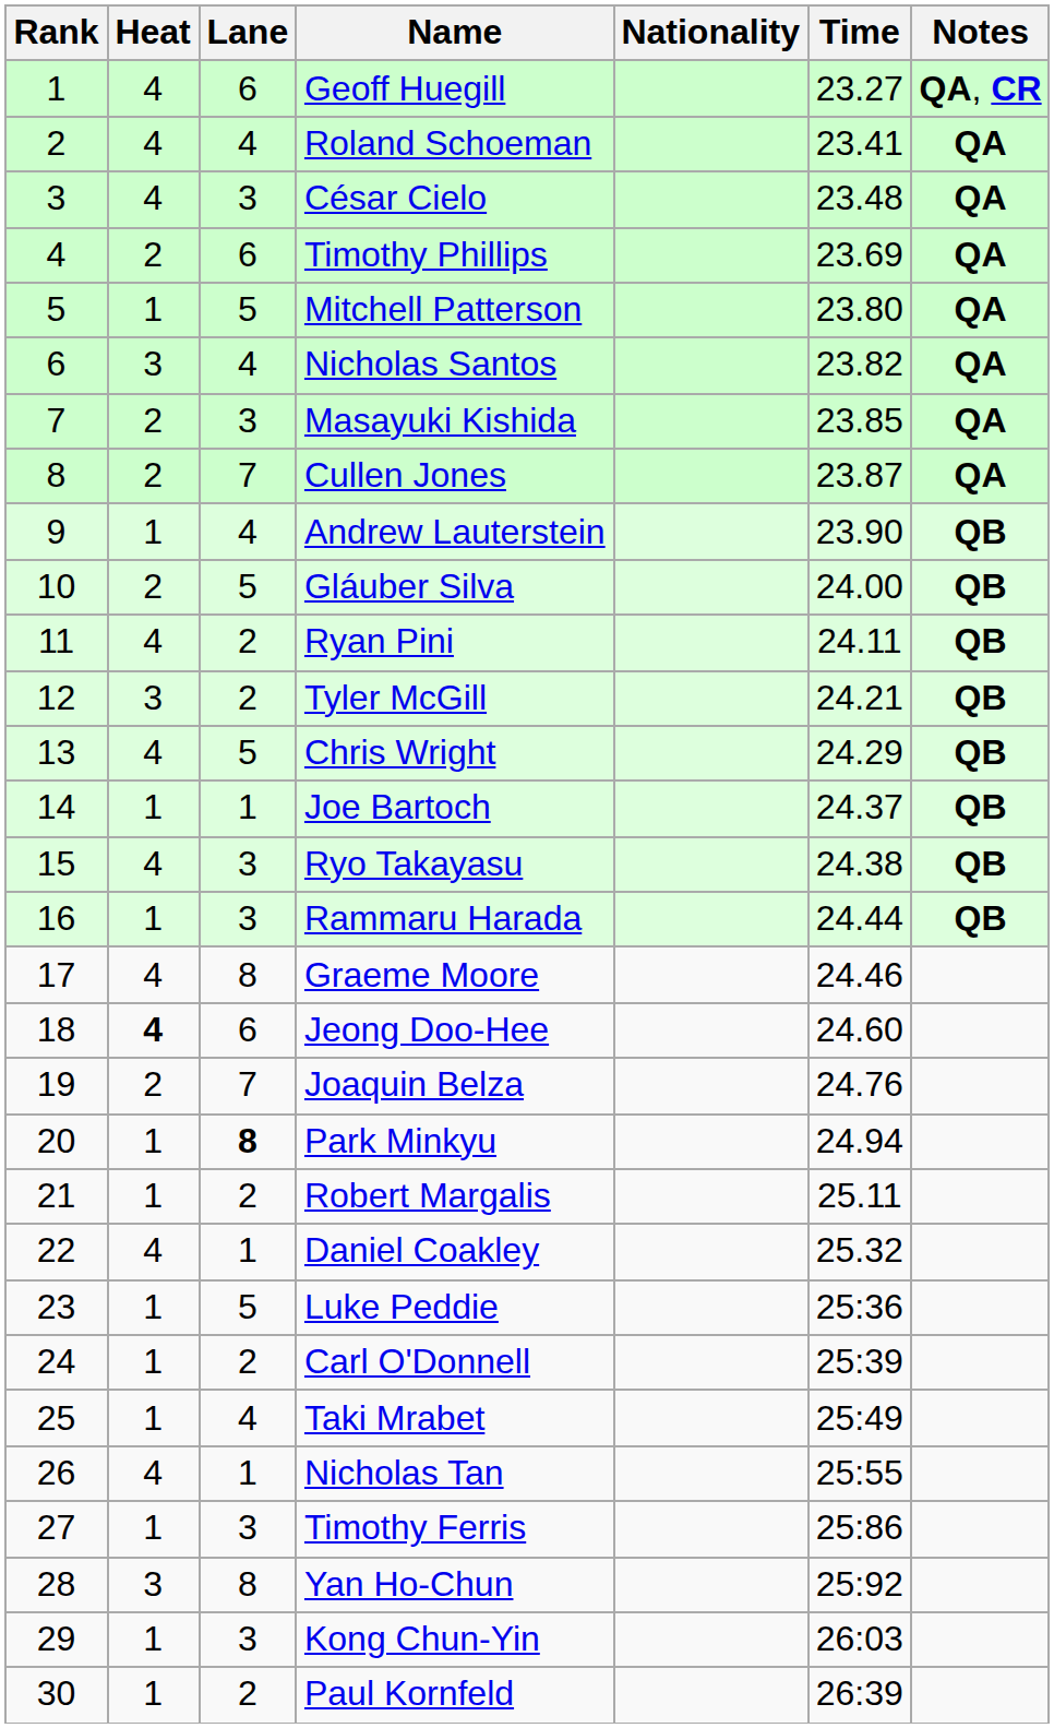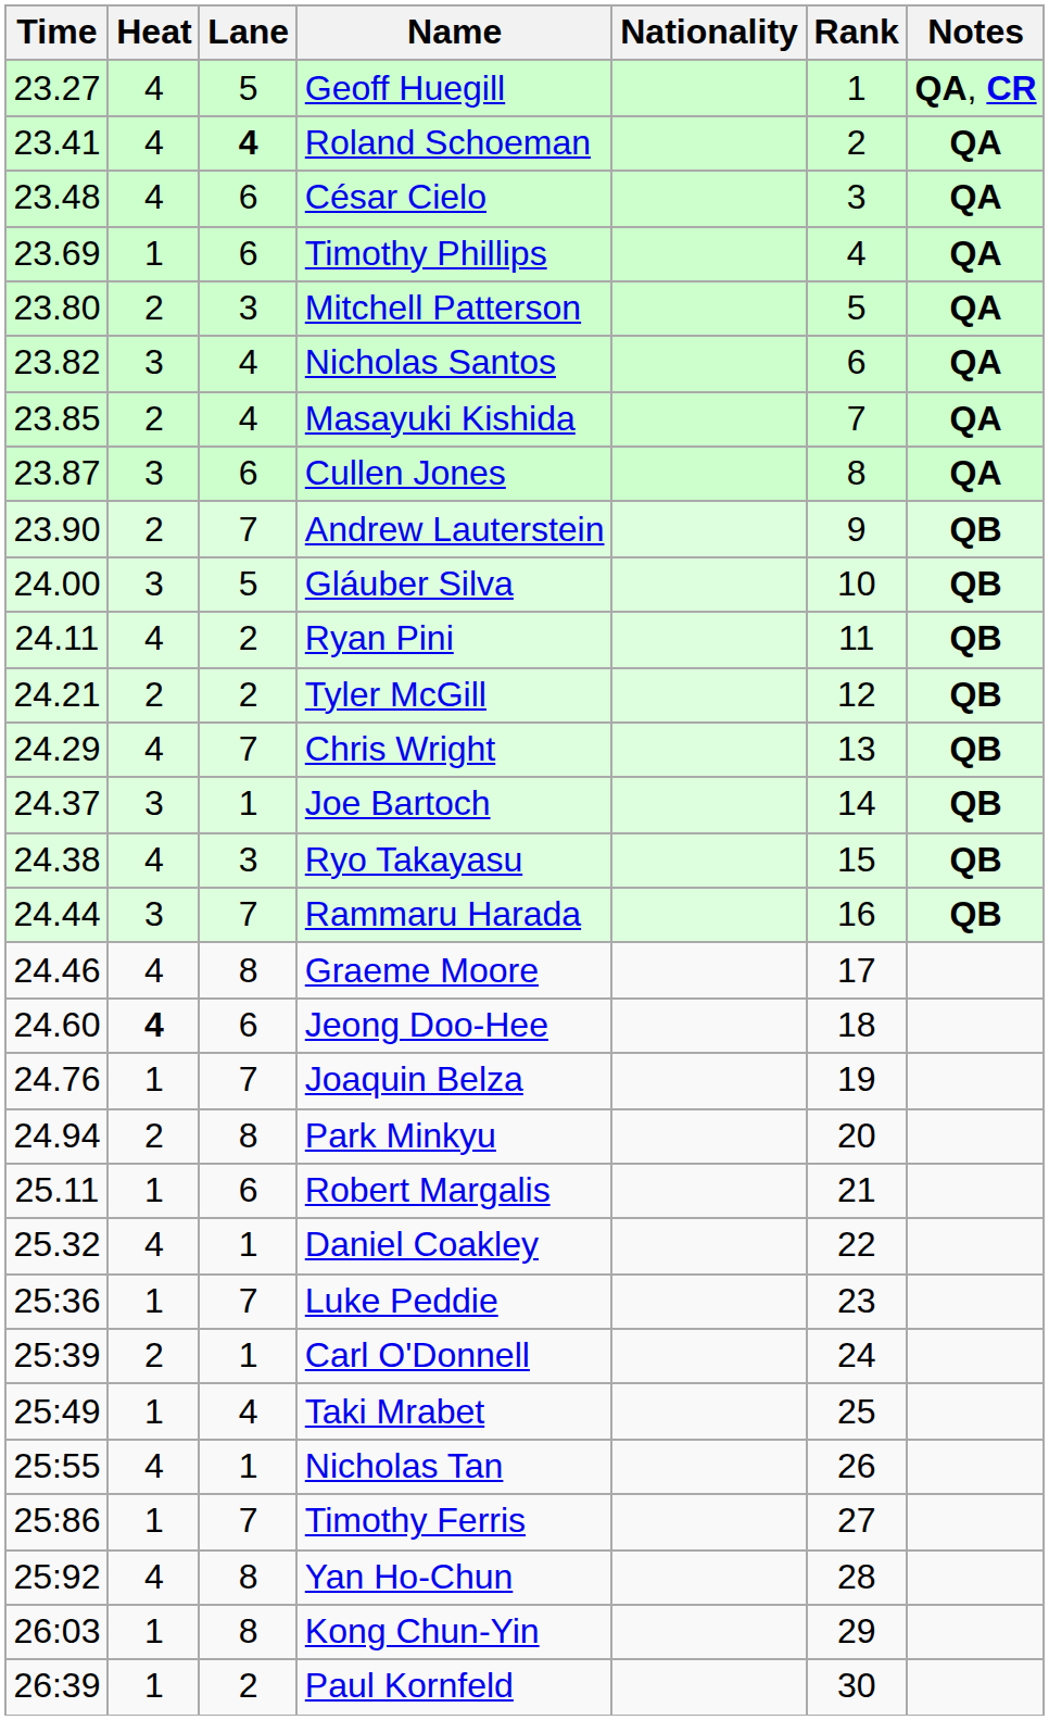 <table class="wikitable sortable" style="text-align:center">
 <tr>
-<th>Rank</th>
+<th>Time</th>
 <th>Heat</th>
 <th>Lane</th>
 <th>Name</th>
 <th>Nationality</th>
-<th>Time</th>
+<th>Rank</th>
 <th>Notes</th>
 </tr>
 <tr bgcolor=ccffcc>
-<td>1</td>
+<td>23.27</td>
 <td>4</td>
-<td>6</td>
+<td>5</td>
 <td align=left><a href='#'>Geoff Huegill</a></td>
 <td align=left></td>
-<td>23.27</td>
+<td>1</td>
 <td><strong>QA</strong>, <strong><a href='#'>CR</a></strong></td>
 </tr>
 <tr bgcolor=ccffcc>
-<td>2</td>
+<td>23.41</td>
 <td>4</td>
-<td>4</td>
+<td><strong>4</strong></td>
 <td align=left><a href='#'>Roland Schoeman</a></td>
 <td align=left></td>
-<td>23.41</td>
+<td>2</td>
 <td><strong>QA</strong></td>
 </tr>
 <tr bgcolor=ccffcc>
-<td>3</td>
+<td>23.48</td>
 <td>4</td>
-<td>3</td>
+<td>6</td>
 <td align=left><a href='#'>César Cielo</a></td>
 <td align=left></td>
-<td>23.48</td>
+<td>3</td>
 <td><strong>QA</strong></td>
 </tr>
 <tr bgcolor=ccffcc>
-<td>4</td>
-<td>2</td>
+<td>23.69</td>
+<td>1</td>
 <td>6</td>
 <td align=left><a href='#'>Timothy Phillips</a></td>
 <td align=left></td>
-<td>23.69</td>
+<td>4</td>
 <td><strong>QA</strong></td>
 </tr>
 <tr bgcolor=ccffcc>
-<td>5</td>
-<td>1</td>
-<td>5</td>
+<td>23.80</td>
+<td>2</td>
+<td>3</td>
 <td align=left><a href='#'>Mitchell Patterson</a></td>
 <td align=left></td>
-<td>23.80</td>
+<td>5</td>
 <td><strong>QA</strong></td>
 </tr>
 <tr bgcolor=ccffcc>
-<td>6</td>
+<td>23.82</td>
 <td>3</td>
 <td>4</td>
 <td align=left><a href='#'>Nicholas Santos</a></td>
 <td align=left></td>
-<td>23.82</td>
+<td>6</td>
 <td><strong>QA</strong></td>
 </tr>
 <tr bgcolor=ccffcc>
-<td>7</td>
+<td>23.85</td>
 <td>2</td>
-<td>3</td>
+<td>4</td>
 <td align=left><a href='#'>Masayuki Kishida</a></td>
 <td align=left></td>
-<td>23.85</td>
+<td>7</td>
 <td><strong>QA</strong></td>
 </tr>
 <tr bgcolor=ccffcc>
-<td>8</td>
-<td>2</td>
-<td>7</td>
+<td>23.87</td>
+<td>3</td>
+<td>6</td>
 <td align=left><a href='#'>Cullen Jones</a></td>
 <td align=left></td>
-<td>23.87</td>
+<td>8</td>
 <td><strong>QA</strong></td>
 </tr>
 <tr bgcolor=ddffdd>
-<td>9</td>
-<td>1</td>
-<td>4</td>
+<td>23.90</td>
+<td>2</td>
+<td>7</td>
 <td align=left><a href='#'>Andrew Lauterstein</a></td>
 <td align=left></td>
-<td>23.90</td>
+<td>9</td>
 <td><strong>QB</strong></td>
 </tr>
 <tr bgcolor=ddffdd>
-<td>10</td>
-<td>2</td>
+<td>24.00</td>
+<td>3</td>
 <td>5</td>
 <td align=left><a href='#'>Gláuber Silva</a></td>
 <td align=left></td>
-<td>24.00</td>
+<td>10</td>
 <td><strong>QB</strong></td>
 </tr>
 <tr bgcolor=ddffdd>
-<td>11</td>
+<td>24.11</td>
 <td>4</td>
 <td>2</td>
 <td align=left><a href='#'>Ryan Pini</a></td>
 <td align=left></td>
-<td>24.11</td>
+<td>11</td>
 <td><strong>QB</strong></td>
 </tr>
 <tr bgcolor=ddffdd>
-<td>12</td>
-<td>3</td>
+<td>24.21</td>
+<td>2</td>
 <td>2</td>
 <td align=left><a href='#'>Tyler McGill</a></td>
 <td align=left></td>
-<td>24.21</td>
+<td>12</td>
 <td><strong>QB</strong></td>
 </tr>
 <tr bgcolor=ddffdd>
-<td>13</td>
+<td>24.29</td>
 <td>4</td>
-<td>5</td>
+<td>7</td>
 <td align=left><a href='#'>Chris Wright</a></td>
 <td align=left></td>
-<td>24.29</td>
+<td>13</td>
 <td><strong>QB</strong></td>
 </tr>
 <tr bgcolor=ddffdd>
-<td>14</td>
-<td>1</td>
+<td>24.37</td>
+<td>3</td>
 <td>1</td>
 <td align=left><a href='#'>Joe Bartoch</a></td>
 <td align=left></td>
-<td>24.37</td>
+<td>14</td>
 <td><strong>QB</strong></td>
 </tr>
 <tr bgcolor=ddffdd>
-<td>15</td>
+<td>24.38</td>
 <td>4</td>
 <td>3</td>
 <td align=left><a href='#'>Ryo Takayasu</a></td>
 <td align=left></td>
-<td>24.38</td>
+<td>15</td>
 <td><strong>QB</strong></td>
 </tr>
 <tr bgcolor=ddffdd>
-<td>16</td>
-<td>1</td>
+<td>24.44</td>
 <td>3</td>
+<td>7</td>
 <td align=left><a href='#'>Rammaru Harada</a></td>
 <td align=left></td>
-<td>24.44</td>
+<td>16</td>
 <td><strong>QB</strong></td>
 </tr>
 <tr>
-<td>17</td>
+<td>24.46</td>
 <td>4</td>
 <td>8</td>
 <td align=left><a href='#'>Graeme Moore</a></td>
 <td align=left></td>
-<td>24.46</td>
+<td>17</td>
 <td></td>
 </tr>
 <tr>
-<td>18</td>
+<td>24.60</td>
 <td><strong>4</strong></td>
 <td>6</td>
 <td align=left><a href='#'>Jeong Doo-Hee</a></td>
 <td align=left></td>
-<td>24.60</td>
+<td>18</td>
 <td></td>
 </tr>
 <tr>
-<td>19</td>
-<td>2</td>
+<td>24.76</td>
+<td>1</td>
 <td>7</td>
 <td align=left><a href='#'>Joaquin Belza</a></td>
 <td align=left></td>
-<td>24.76</td>
+<td>19</td>
 <td></td>
 </tr>
 <tr>
-<td>20</td>
-<td>1</td>
-<td><strong>8</strong></td>
+<td>24.94</td>
+<td>2</td>
+<td>8</td>
 <td align=left><a href='#'>Park Minkyu</a></td>
 <td align=left></td>
-<td>24.94</td>
+<td>20</td>
 <td></td>
 </tr>
 <tr>
-<td>21</td>
+<td>25.11</td>
 <td>1</td>
-<td>2</td>
+<td>6</td>
 <td align=left><a href='#'>Robert Margalis</a></td>
 <td align=left></td>
-<td>25.11</td>
+<td>21</td>
 <td></td>
 </tr>
 <tr>
-<td>22</td>
+<td>25.32</td>
 <td>4</td>
 <td>1</td>
 <td align=left><a href='#'>Daniel Coakley</a></td>
 <td align=left></td>
-<td>25.32</td>
+<td>22</td>
 <td></td>
 </tr>
 <tr>
-<td>23</td>
+<td>25:36</td>
 <td>1</td>
-<td>5</td>
+<td>7</td>
 <td align=left><a href='#'>Luke Peddie</a></td>
 <td align=left></td>
-<td>25:36</td>
+<td>23</td>
 <td></td>
 </tr>
 <tr>
-<td>24</td>
+<td>25:39</td>
+<td>2</td>
 <td>1</td>
-<td>2</td>
 <td align=left><a href='#'>Carl O'Donnell</a></td>
 <td align=left></td>
-<td>25:39</td>
+<td>24</td>
 <td></td>
 </tr>
 <tr>
-<td>25</td>
+<td>25:49</td>
 <td>1</td>
 <td>4</td>
 <td align=left><a href='#'>Taki Mrabet</a></td>
 <td align=left></td>
-<td>25:49</td>
+<td>25</td>
 <td></td>
 </tr>
 <tr>
-<td>26</td>
+<td>25:55</td>
 <td>4</td>
 <td>1</td>
 <td align=left><a href='#'>Nicholas Tan</a></td>
 <td align=left></td>
-<td>25:55</td>
+<td>26</td>
 <td></td>
 </tr>
 <tr>
-<td>27</td>
+<td>25:86</td>
 <td>1</td>
-<td>3</td>
+<td>7</td>
 <td align=left><a href='#'>Timothy Ferris</a></td>
 <td align=left></td>
-<td>25:86</td>
+<td>27</td>
 <td></td>
 </tr>
 <tr>
-<td>28</td>
-<td>3</td>
+<td>25:92</td>
+<td>4</td>
 <td>8</td>
 <td align=left><a href='#'>Yan Ho-Chun</a></td>
 <td align=left></td>
-<td>25:92</td>
+<td>28</td>
 <td></td>
 </tr>
 <tr>
-<td>29</td>
+<td>26:03</td>
 <td>1</td>
-<td>3</td>
+<td>8</td>
 <td align=left><a href='#'>Kong Chun-Yin</a></td>
 <td align=left></td>
-<td>26:03</td>
+<td>29</td>
 <td></td>
 </tr>
 <tr>
-<td>30</td>
+<td>26:39</td>
 <td>1</td>
 <td>2</td>
 <td align=left><a href='#'>Paul Kornfeld</a></td>
 <td align=left></td>
-<td>26:39</td>
+<td>30</td>
 <td></td>
 </tr>
 </table>
